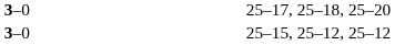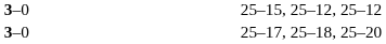 <table>
 <tr>
 <th width=200></th>
 <th width=80></th>
 <th width=200></th>
 <th width=220></th>
 </tr>
 <tr>
 <td align=right><strong></strong></td>
 <td align=center><strong>3</strong>–0</td>
 <td></td>
-<td>25–17, 25–18, 25–20</td>
+<td>25–15, 25–12, 25–12</td>
 </tr>
 <tr>
 <td align=right><strong></strong></td>
 <td align=center><strong>3</strong>–0</td>
 <td></td>
-<td>25–15, 25–12, 25–12</td>
+<td>25–17, 25–18, 25–20</td>
 </tr>
 </table>
